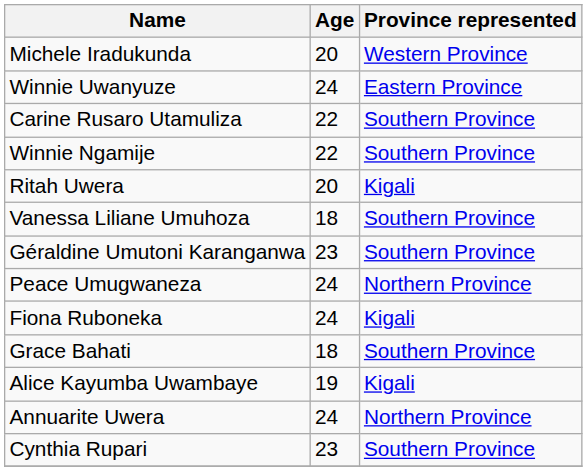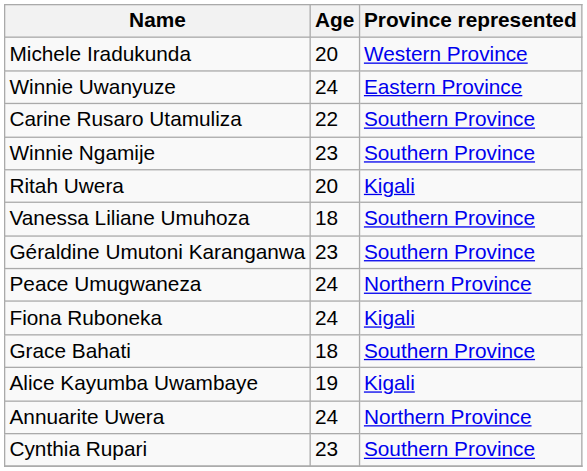 <table class="wikitable">
 <tr>
 <th scope=col>Name</th>
 <th scope=col>Age</th>
 <th scope=col>Province represented</th>
 </tr>
 <tr>
 <td>Michele Iradukunda</td>
 <td>20</td>
 <td><a href='#'>Western Province</a></td>
 </tr>
 <tr>
 <td>Winnie Uwanyuze</td>
 <td>24</td>
 <td><a href='#'>Eastern Province</a></td>
 </tr>
 <tr>
 <td>Carine Rusaro Utamuliza</td>
 <td>22</td>
 <td><a href='#'>Southern Province</a></td>
 </tr>
 <tr>
 <td>Winnie Ngamije</td>
-<td>22</td>
+<td>23</td>
 <td><a href='#'>Southern Province</a></td>
 </tr>
 <tr>
 <td>Ritah Uwera</td>
 <td>20</td>
 <td><a href='#'>Kigali</a></td>
 </tr>
 <tr>
 <td>Vanessa Liliane Umuhoza</td>
 <td>18</td>
 <td><a href='#'>Southern Province</a></td>
 </tr>
 <tr>
 <td>Géraldine Umutoni Karanganwa</td>
 <td>23</td>
 <td><a href='#'>Southern Province</a></td>
 </tr>
 <tr>
 <td>Peace Umugwaneza</td>
 <td>24</td>
 <td><a href='#'>Northern Province</a></td>
 </tr>
 <tr>
 <td>Fiona Ruboneka</td>
 <td>24</td>
 <td><a href='#'>Kigali</a></td>
 </tr>
 <tr>
 <td>Grace Bahati</td>
 <td>18</td>
 <td><a href='#'>Southern Province</a></td>
 </tr>
 <tr>
 <td>Alice Kayumba Uwambaye</td>
 <td>19</td>
 <td><a href='#'>Kigali</a></td>
 </tr>
 <tr>
 <td>Annuarite Uwera</td>
 <td>24</td>
 <td><a href='#'>Northern Province</a></td>
 </tr>
 <tr>
 <td>Cynthia Rupari</td>
 <td>23</td>
 <td><a href='#'>Southern Province</a></td>
 </tr>
 <tr>
 </tr>
 </table>
